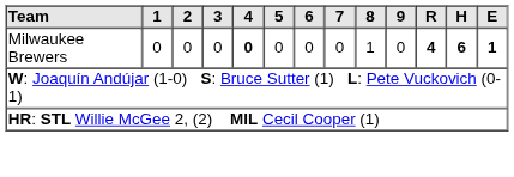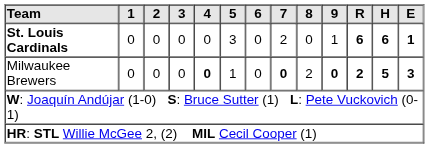 <table border=1 cellspacing=0 width=500 style="margin-left:3em;">
 <tr style="text-align:center; background-color:#e6e6e6;">
 <th align=left width=125>Team</th>
 <th width=25>1</th>
 <th width=25>2</th>
 <th width=25>3</th>
 <th width=25>4</th>
 <th width=25>5</th>
 <th width=25>6</th>
 <th width=25>7</th>
 <th width=25>8</th>
 <th width=25>9</th>
 <th width=25>R</th>
 <th width=25>H</th>
 <th width=25>E</th>
 </tr>
 <tr style="text-align:center;">
+<td align=left><strong>St. Louis Cardinals</strong></td>
+<td>0</td>
+<td>0</td>
+<td>0</td>
+<td>0</td>
+<td>3</td>
+<td>0</td>
+<td>2</td>
+<td>0</td>
+<td>1</td>
+<td><strong>6</strong></td>
+<td><strong>6</strong></td>
+<td><strong>1</strong></td>
+</tr>
+<tr style="text-align:center;">
 <td align=left>Milwaukee Brewers</td>
 <td>0</td>
 <td>0</td>
 <td>0</td>
 <td><strong>0</strong></td>
-<td>0</td>
-<td>0</td>
-<td>0</td>
 <td>1</td>
 <td>0</td>
-<td><strong>4</strong></td>
-<td><strong>6</strong></td>
-<td><strong>1</strong></td>
+<td><strong>0</strong></td>
+<td>2</td>
+<td><strong>0</strong></td>
+<td><strong>2</strong></td>
+<td><strong>5</strong></td>
+<td><strong>3</strong></td>
 </tr>
 <tr style="text-align:left;">
 <td colspan=13><strong>W</strong>: <a href='#'>Joaquín Andújar</a> (1-0)   <strong>S</strong>: <a href='#'>Bruce Sutter</a> (1)   <strong>L</strong>: <a href='#'>Pete Vuckovich</a> (0-1)</td>
 </tr>
 <tr style="text-align:left;">
 <td colspan=13><strong>HR</strong>:  <strong>STL</strong>  <a href='#'>Willie McGee</a> 2, (2)    <strong>MIL</strong> <a href='#'>Cecil Cooper</a> (1)</td>
 </tr>
 </table>
